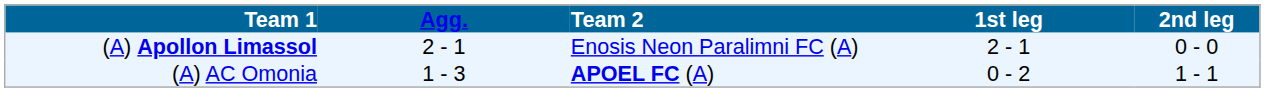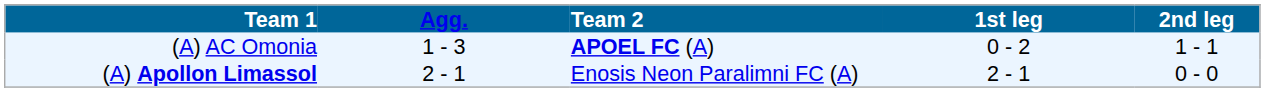 <table cellspacing="0" style="background: #EBF5FF; border: 1px #aaa solid; border-collapse: collapse; font-size: 95%;" width=70%>
 <tr bgcolor=#006699 style="color:white;">
 <th width=25% align="right">Team 1</th>
 <th width=20% align="center"><a href='#'>Agg.</a></th>
 <th width=25% align="left">Team 2</th>
 <th width=20% align="center">1st leg</th>
 <th width=20% align="center">2nd leg</th>
 </tr>
 <tr>
+<td align=right>(<a href='#'>A</a>) <a href='#'>AC Omonia</a></td>
+<td align=center>1 - 3</td>
+<td align=left><strong><a href='#'>APOEL FC</a></strong> (<a href='#'>A</a>)</td>
+<td align=center>0 - 2</td>
+<td align=center>1 - 1</td>
+</tr>
+<tr>
 <td align=right>(<a href='#'>A</a>) <strong><a href='#'>Apollon Limassol</a></strong></td>
 <td align=center>2 - 1</td>
 <td align=left><a href='#'>Enosis Neon Paralimni FC</a> (<a href='#'>A</a>)</td>
 <td align=center>2 - 1</td>
 <td align=center>0 - 0</td>
 </tr>
 <tr>
-<td align=right>(<a href='#'>A</a>) <a href='#'>AC Omonia</a></td>
-<td align=center>1 - 3</td>
-<td align=left><strong><a href='#'>APOEL FC</a></strong> (<a href='#'>A</a>)</td>
-<td align=center>0 - 2</td>
-<td align=center>1 - 1</td>
-</tr>
-<tr>
 </tr>
 </table>
